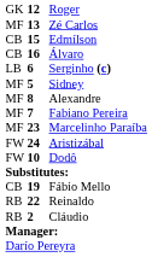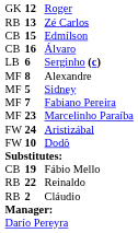 <table cellspacing="0" cellpadding="0" style="font-size:90%; margin:0.2em auto;">
 <tr>
 <th width="25"></th>
 <th width="25"></th>
 </tr>
 <tr>
 <td>GK</td>
 <td><strong>12</strong></td>
 <td> <a href='#'>Roger</a></td>
 </tr>
 <tr>
-<td>MF</td>
+<td>RB</td>
 <td><strong>13</strong></td>
 <td> <a href='#'>Zé Carlos</a></td>
 </tr>
 <tr>
 <td>CB</td>
 <td><strong>15</strong></td>
 <td> <a href='#'>Edmílson</a></td>
 <td></td>
 <td></td>
 </tr>
 <tr>
 <td>CB</td>
 <td><strong>16</strong></td>
 <td> <a href='#'>Álvaro</a></td>
 </tr>
 <tr>
 <td>LB</td>
 <td><strong>6</strong></td>
 <td> <a href='#'>Serginho</a> <strong>(<a href='#'>c</a>)</strong></td>
 </tr>
 <tr>
 <td>MF</td>
-<td><strong>5</strong></td>
-<td> <a href='#'>Sidney</a></td>
+<td><strong>8</strong></td>
+<td> Alexandre</td>
 <td></td>
 <td></td>
 </tr>
 <tr>
 <td>MF</td>
-<td><strong>8</strong></td>
-<td> Alexandre</td>
+<td><strong>5</strong></td>
+<td> <a href='#'>Sidney</a></td>
 <td></td>
 <td></td>
 </tr>
 <tr>
 <td>MF</td>
 <td><strong>7</strong></td>
 <td> <a href='#'>Fabiano Pereira</a></td>
 <td></td>
 <td></td>
 </tr>
 <tr>
 <td>MF</td>
 <td><strong>23</strong></td>
 <td> <a href='#'>Marcelinho Paraíba</a></td>
 <td></td>
 <td></td>
 </tr>
 <tr>
 <td>FW</td>
 <td><strong>24</strong></td>
 <td> <a href='#'>Aristizábal</a></td>
 <td></td>
 <td></td>
 </tr>
 <tr>
 <td>FW</td>
 <td><strong>10</strong></td>
 <td> <a href='#'>Dodô</a></td>
 </tr>
 <tr>
 <td colspan=3><strong>Substitutes:</strong></td>
 </tr>
 <tr>
 <td>CB</td>
 <td><strong>19</strong></td>
 <td> Fábio Mello</td>
 <td></td>
 <td></td>
 </tr>
 <tr>
 <td>RB</td>
 <td><strong>22</strong></td>
 <td> Reinaldo</td>
 <td></td>
 <td></td>
 </tr>
 <tr>
 <td>RB</td>
 <td><strong>2</strong></td>
 <td> Cláudio</td>
 <td></td>
 <td></td>
 </tr>
 <tr>
 <td colspan=3><strong>Manager:</strong></td>
 </tr>
 <tr>
 <td colspan=4> <a href='#'>Darío Pereyra</a></td>
 </tr>
 </table>
